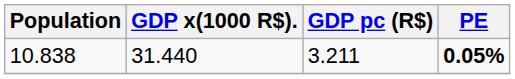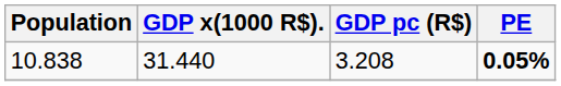 <table class="wikitable" border="1">
 <tr>
 <th>Population</th>
 <th><a href='#'>GDP</a> x(1000 R$).</th>
 <th><a href='#'>GDP pc</a> (R$)</th>
 <th><a href='#'>PE</a></th>
 </tr>
 <tr>
 <td>10.838</td>
 <td>31.440</td>
-<td>3.211</td>
+<td>3.208</td>
 <td><strong>0.05%</strong></td>
 </tr>
 <tr>
 </tr>
 </table>
